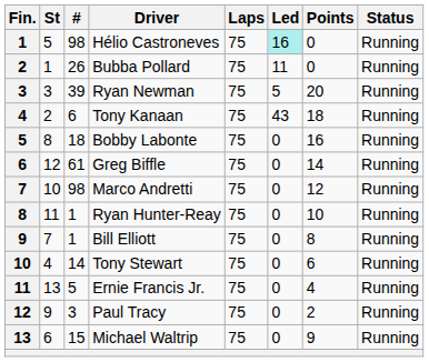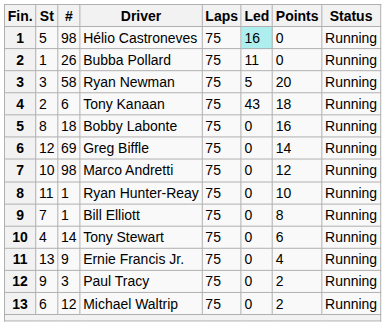 <table class="wikitable" style="font-size:95%">
 <tr>
 <th>Fin.</th>
 <th>St</th>
 <th>#</th>
 <th>Driver</th>
 <th>Laps</th>
 <th>Led</th>
 <th>Points</th>
 <th>Status</th>
 </tr>
 <tr>
 <th>1</th>
 <td>5</td>
 <td>98</td>
 <td>Hélio Castroneves</td>
 <td>75</td>
 <td style="background: paleturquoise;">16</td>
 <td>0</td>
 <td>Running</td>
 </tr>
 <tr>
 <th>2</th>
 <td>1</td>
 <td>26</td>
 <td>Bubba Pollard</td>
 <td>75</td>
 <td>11</td>
 <td>0</td>
 <td>Running</td>
 </tr>
 <tr>
 <th>3</th>
 <td>3</td>
-<td>39</td>
+<td>58</td>
 <td>Ryan Newman</td>
 <td>75</td>
 <td>5</td>
 <td>20</td>
 <td>Running</td>
 </tr>
 <tr>
 <th>4</th>
 <td>2</td>
 <td>6</td>
 <td>Tony Kanaan</td>
 <td>75</td>
 <td>43</td>
 <td>18</td>
 <td>Running</td>
 </tr>
 <tr>
 <th>5</th>
 <td>8</td>
 <td>18</td>
 <td>Bobby Labonte</td>
 <td>75</td>
 <td>0</td>
 <td>16</td>
 <td>Running</td>
 </tr>
 <tr>
 <th>6</th>
 <td>12</td>
-<td>61</td>
+<td>69</td>
 <td>Greg Biffle</td>
 <td>75</td>
 <td>0</td>
 <td>14</td>
 <td>Running</td>
 </tr>
 <tr>
 <th>7</th>
 <td>10</td>
 <td>98</td>
 <td>Marco Andretti</td>
 <td>75</td>
 <td>0</td>
 <td>12</td>
 <td>Running</td>
 </tr>
 <tr>
 <th>8</th>
 <td>11</td>
 <td>1</td>
 <td>Ryan Hunter-Reay</td>
 <td>75</td>
 <td>0</td>
 <td>10</td>
 <td>Running</td>
 </tr>
 <tr>
 <th>9</th>
 <td>7</td>
 <td>1</td>
 <td>Bill Elliott</td>
 <td>75</td>
 <td>0</td>
 <td>8</td>
 <td>Running</td>
 </tr>
 <tr>
 <th>10</th>
 <td>4</td>
 <td>14</td>
 <td>Tony Stewart</td>
 <td>75</td>
 <td>0</td>
 <td>6</td>
 <td>Running</td>
 </tr>
 <tr>
 <th>11</th>
 <td>13</td>
-<td>5</td>
+<td>9</td>
 <td>Ernie Francis Jr.</td>
 <td>75</td>
 <td>0</td>
 <td>4</td>
 <td>Running</td>
 </tr>
 <tr>
 <th>12</th>
 <td>9</td>
 <td>3</td>
 <td>Paul Tracy</td>
 <td>75</td>
 <td>0</td>
 <td>2</td>
 <td>Running</td>
 </tr>
 <tr>
 <th>13</th>
 <td>6</td>
-<td>15</td>
+<td>12</td>
 <td>Michael Waltrip</td>
 <td>75</td>
 <td>0</td>
-<td>9</td>
+<td>2</td>
 <td>Running</td>
 </tr>
 <tr>
 <th colspan="9"></th>
 </tr>
 </table>
